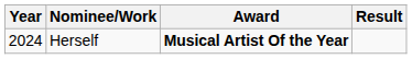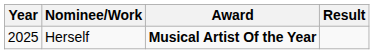 <table class="wikitable">
 <tr>
 <th>Year</th>
 <th>Nominee/Work</th>
 <th>Award</th>
 <th>Result</th>
 </tr>
 <tr>
-<td>2024</td>
+<td>2025</td>
 <td>Herself</td>
 <td><strong>Musical Artist Of the Year</strong></td>
 <td></td>
 </tr>
 </table>
